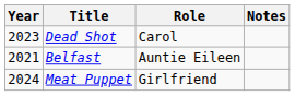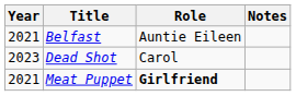 <table class="wikitable sortable">
 <tr>
 <th>Year</th>
 <th>Title</th>
 <th>Role</th>
 <th class="unsortable">Notes</th>
+</tr>
+<tr>
+<td>2021</td>
+<td><em><a href='#'>Belfast</a></em></td>
+<td>Auntie Eileen</td>
+<td></td>
 </tr>
 <tr>
 <td>2023</td>
 <td><em><a href='#'>Dead Shot</a></em></td>
 <td>Carol</td>
 <td></td>
 </tr>
 <tr>
 <td>2021</td>
-<td><em><a href='#'>Belfast</a></em></td>
-<td>Auntie Eileen</td>
-<td></td>
-</tr>
-<tr>
-<td>2024</td>
 <td><em><a href='#'>Meat Puppet</a></em></td>
-<td>Girlfriend</td>
+<td><strong>Girlfriend</strong></td>
 </tr>
 </table>
